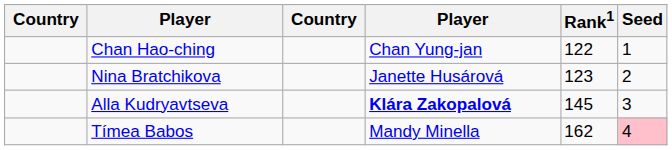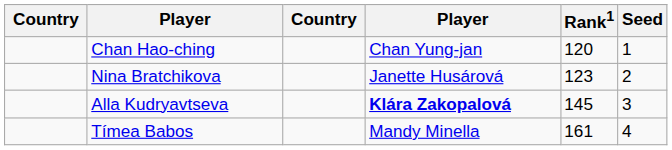 <table class="sortable wikitable">
 <tr>
 <th style="width:70px;">Country</th>
 <th style="width:175px;">Player</th>
 <th style="width:70px;">Country</th>
 <th style="width:175px;">Player</th>
 <th>Rank<sup>1</sup></th>
 <th>Seed</th>
 </tr>
 <tr>
 <td></td>
 <td><a href='#'>Chan Hao-ching</a></td>
 <td></td>
 <td><a href='#'>Chan Yung-jan</a></td>
-<td>122</td>
+<td>120</td>
 <td>1</td>
 </tr>
 <tr>
 <td></td>
 <td><a href='#'>Nina Bratchikova</a></td>
 <td></td>
 <td><a href='#'>Janette Husárová</a></td>
 <td>123</td>
 <td>2</td>
 </tr>
 <tr>
 <td></td>
 <td><a href='#'>Alla Kudryavtseva</a></td>
 <td></td>
 <td><strong><a href='#'>Klára Zakopalová</a></strong></td>
 <td>145</td>
 <td>3</td>
 </tr>
 <tr>
 <td></td>
 <td><a href='#'>Tímea Babos</a></td>
 <td></td>
 <td><a href='#'>Mandy Minella</a></td>
-<td>162</td>
-<td style="background: pink;">4</td>
+<td>161</td>
+<td>4</td>
 </tr>
 </table>
